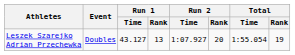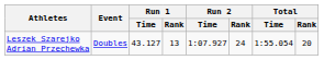 <table class="wikitable" border="1" style="font-size:90%">
 <tr>
 <th rowspan="2">Athletes</th>
 <th rowspan="2">Event</th>
 <th colspan="2">Run 1</th>
 <th colspan="2">Run 2</th>
 <th colspan="2">Total</th>
 </tr>
 <tr>
 <th>Time</th>
 <th>Rank</th>
 <th>Time</th>
 <th>Rank</th>
 <th>Time</th>
 <th>Rank</th>
 </tr>
 <tr>
 <td><a href='#'>Leszek Szarejko</a><br><a href='#'>Adrian Przechewka</a></td>
 <td><a href='#'>Doubles</a></td>
 <td align="center">43.127</td>
 <td align="center">13</td>
 <td align="center">1:07.927</td>
+<td align="center">24</td>
+<td align="center">1:55.054</td>
 <td align="center">20</td>
-<td align="center">1:55.054</td>
-<td align="center">19</td>
 </tr>
 </table>
